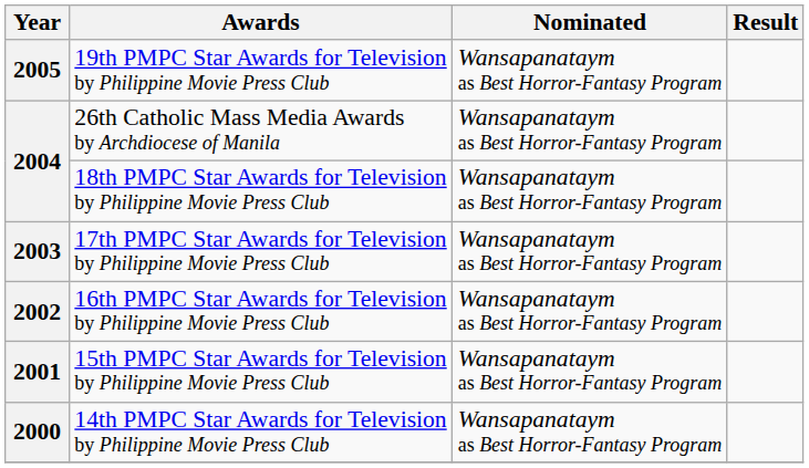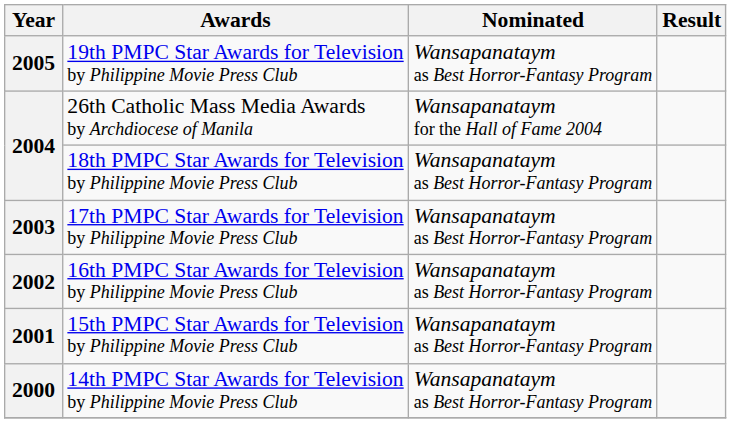 <table class="wikitable" style="text-align:left; font-size:100%; line-height:16px; width:auto;">
 <tr>
 <th width="08%">Year</th>
 <th>Awards</th>
 <th>Nominated</th>
 <th>Result</th>
 </tr>
 <tr>
 <th>2005</th>
 <td><a href='#'>19th PMPC Star Awards for Television</a><br><small>by <em>Philippine Movie Press Club</em></small></td>
 <td><em>Wansapanataym</em><br><small>as <em>Best Horror-Fantasy Program</em></small></td>
 <td></td>
 </tr>
 <tr>
 <th rowspan="2">2004</th>
 <td>26th Catholic Mass Media Awards<br><small>by <em>Archdiocese of Manila</em></small></td>
-<td><em>Wansapanataym</em><br><small>as <em>Best Horror-Fantasy Program</em></small></td>
+<td><em>Wansapanataym</em><br><small>for the <em>Hall of Fame 2004</em></small></td>
 <td></td>
 </tr>
 <tr>
 <td><a href='#'>18th PMPC Star Awards for Television</a><br><small>by <em>Philippine Movie Press Club</em></small></td>
 <td><em>Wansapanataym</em><br><small>as <em>Best Horror-Fantasy Program</em></small></td>
 <td></td>
 </tr>
 <tr>
 <th>2003</th>
 <td><a href='#'>17th PMPC Star Awards for Television</a><br><small>by <em>Philippine Movie Press Club</em></small></td>
 <td><em>Wansapanataym</em><br><small>as <em>Best Horror-Fantasy Program</em></small></td>
 <td></td>
 </tr>
 <tr>
 <th>2002</th>
 <td><a href='#'>16th PMPC Star Awards for Television</a><br><small>by <em>Philippine Movie Press Club</em></small></td>
 <td><em>Wansapanataym</em><br><small>as <em>Best Horror-Fantasy Program</em></small></td>
 <td></td>
 </tr>
 <tr>
 <th>2001</th>
 <td><a href='#'>15th PMPC Star Awards for Television</a><br><small>by <em>Philippine Movie Press Club</em></small></td>
 <td><em>Wansapanataym</em><br><small> as <em>Best Horror-Fantasy Program</em></small></td>
 <td></td>
 </tr>
 <tr>
 <th>2000</th>
 <td><a href='#'>14th PMPC Star Awards for Television</a><br><small>by <em>Philippine Movie Press Club</em></small></td>
 <td><em>Wansapanataym</em><br><small> as <em>Best Horror-Fantasy Program</em></small></td>
 <td></td>
 </tr>
 <tr>
 </tr>
 </table>
